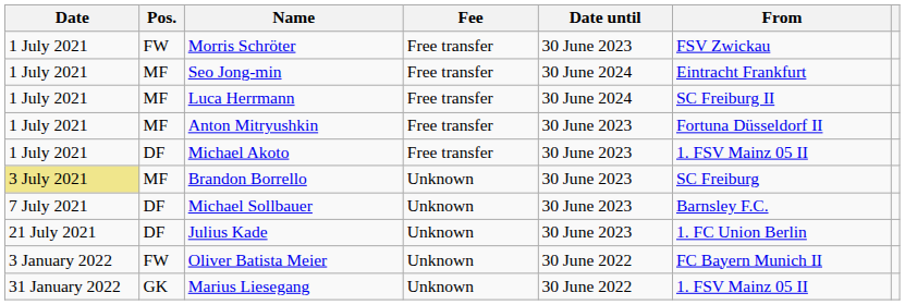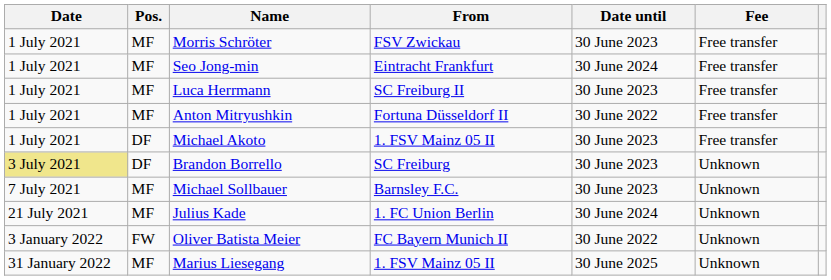 <table class="wikitable"  style="text-align:left; ">
 <tr>
 <th !scope=col; style="width: 120px;">Date</th>
 <th !scope=col; style="width: 35px;">Pos.</th>
 <th !scope=col; style="width: 200px;">Name</th>
+<th !scope=col; style="width: 200px;">From</th>
+<th !scope=col; style="width: 120px;">Date until</th>
 <th !scope=col; style="width: 120px;">Fee</th>
-<th !scope=col; style="width: 120px;">Date until</th>
-<th !scope=col; style="width: 200px;">From</th>
 <th></th>
 </tr>
 <tr>
 <td>1 July 2021</td>
-<td>FW</td>
+<td>MF</td>
 <td> <a href='#'>Morris Schröter</a></td>
+<td> <a href='#'>FSV Zwickau</a></td>
+<td>30 June 2023</td>
 <td>Free transfer</td>
-<td>30 June 2023</td>
-<td> <a href='#'>FSV Zwickau</a></td>
 <td></td>
 </tr>
 <tr>
 <td>1 July 2021</td>
 <td>MF</td>
 <td> <a href='#'>Seo Jong-min</a></td>
+<td> <a href='#'>Eintracht Frankfurt</a></td>
+<td>30 June 2024</td>
 <td>Free transfer</td>
-<td>30 June 2024</td>
-<td> <a href='#'>Eintracht Frankfurt</a></td>
 <td></td>
 </tr>
 <tr>
 <td>1 July 2021</td>
 <td>MF</td>
 <td> <a href='#'>Luca Herrmann</a></td>
+<td> <a href='#'>SC Freiburg II</a></td>
+<td>30 June 2023</td>
 <td>Free transfer</td>
-<td>30 June 2024</td>
-<td> <a href='#'>SC Freiburg II</a></td>
 <td></td>
 </tr>
 <tr>
 <td>1 July 2021</td>
 <td>MF</td>
 <td> <a href='#'>Anton Mitryushkin</a></td>
+<td> <a href='#'>Fortuna Düsseldorf II</a></td>
+<td>30 June 2022</td>
 <td>Free transfer</td>
-<td>30 June 2023</td>
-<td> <a href='#'>Fortuna Düsseldorf II</a></td>
 <td></td>
 </tr>
 <tr>
 <td>1 July 2021</td>
 <td>DF</td>
 <td> <a href='#'>Michael Akoto</a></td>
+<td> <a href='#'>1. FSV Mainz 05 II</a></td>
+<td>30 June 2023</td>
 <td>Free transfer</td>
-<td>30 June 2023</td>
-<td> <a href='#'>1. FSV Mainz 05 II</a></td>
 <td></td>
 </tr>
 <tr>
 <td style="background: khaki;">3 July 2021</td>
-<td>MF</td>
+<td>DF</td>
 <td> <a href='#'>Brandon Borrello</a></td>
+<td> <a href='#'>SC Freiburg</a></td>
+<td>30 June 2023</td>
 <td>Unknown</td>
-<td>30 June 2023</td>
-<td> <a href='#'>SC Freiburg</a></td>
 <td></td>
 </tr>
 <tr>
 <td>7 July 2021</td>
-<td>DF</td>
+<td>MF</td>
 <td> <a href='#'>Michael Sollbauer</a></td>
+<td> <a href='#'>Barnsley F.C.</a></td>
+<td>30 June 2023</td>
 <td>Unknown</td>
-<td>30 June 2023</td>
-<td> <a href='#'>Barnsley F.C.</a></td>
 <td></td>
 </tr>
 <tr>
 <td>21 July 2021</td>
-<td>DF</td>
+<td>MF</td>
 <td> <a href='#'>Julius Kade</a></td>
+<td> <a href='#'>1. FC Union Berlin</a></td>
+<td>30 June 2024</td>
 <td>Unknown</td>
-<td>30 June 2023</td>
-<td> <a href='#'>1. FC Union Berlin</a></td>
 <td></td>
 </tr>
 <tr>
 <td>3 January 2022</td>
 <td>FW</td>
 <td> <a href='#'>Oliver Batista Meier</a></td>
+<td> <a href='#'>FC Bayern Munich II</a></td>
+<td>30 June 2022</td>
 <td>Unknown</td>
-<td>30 June 2022</td>
-<td> <a href='#'>FC Bayern Munich II</a></td>
 <td></td>
 </tr>
 <tr>
 <td>31 January 2022</td>
-<td>GK</td>
+<td>MF</td>
 <td> <a href='#'>Marius Liesegang</a></td>
+<td> <a href='#'>1. FSV Mainz 05 II</a></td>
+<td>30 June 2025</td>
 <td>Unknown</td>
-<td>30 June 2022</td>
-<td> <a href='#'>1. FSV Mainz 05 II</a></td>
 <td></td>
 </tr>
 </table>
